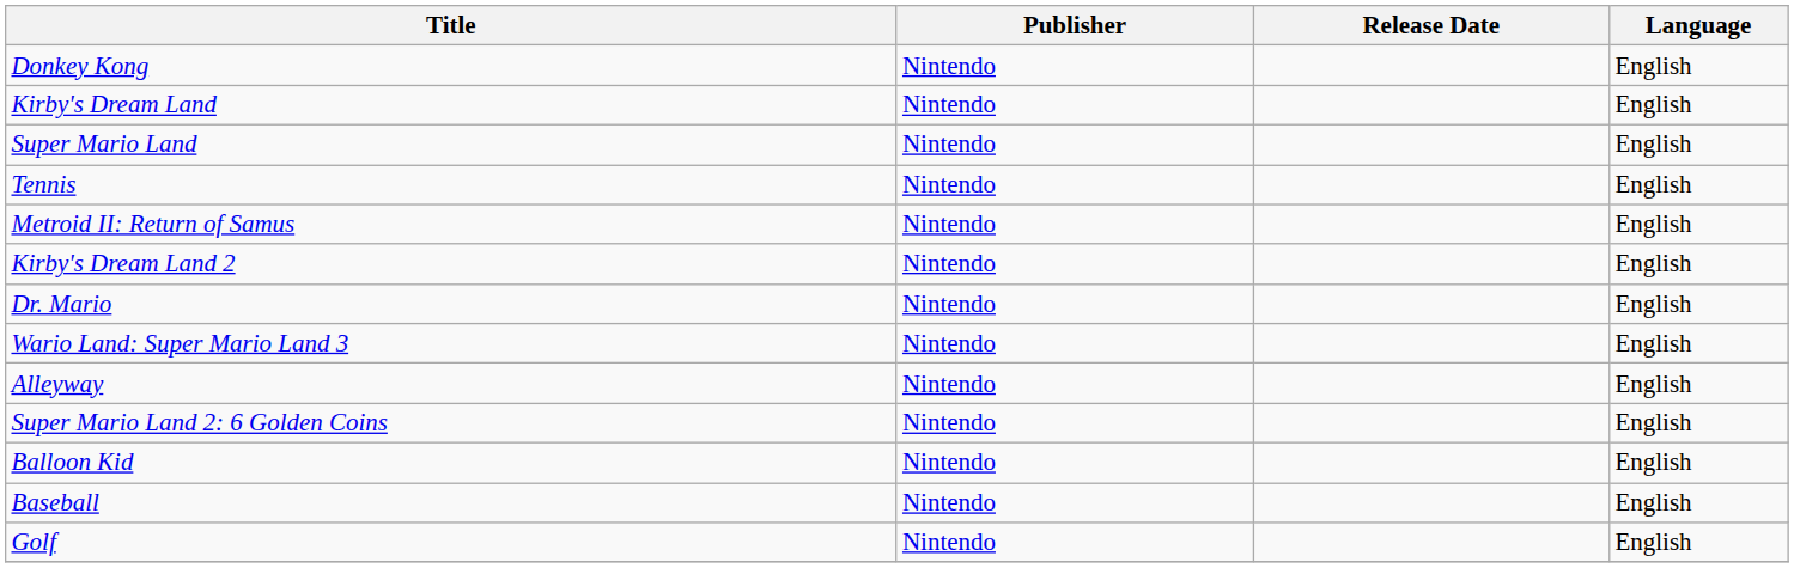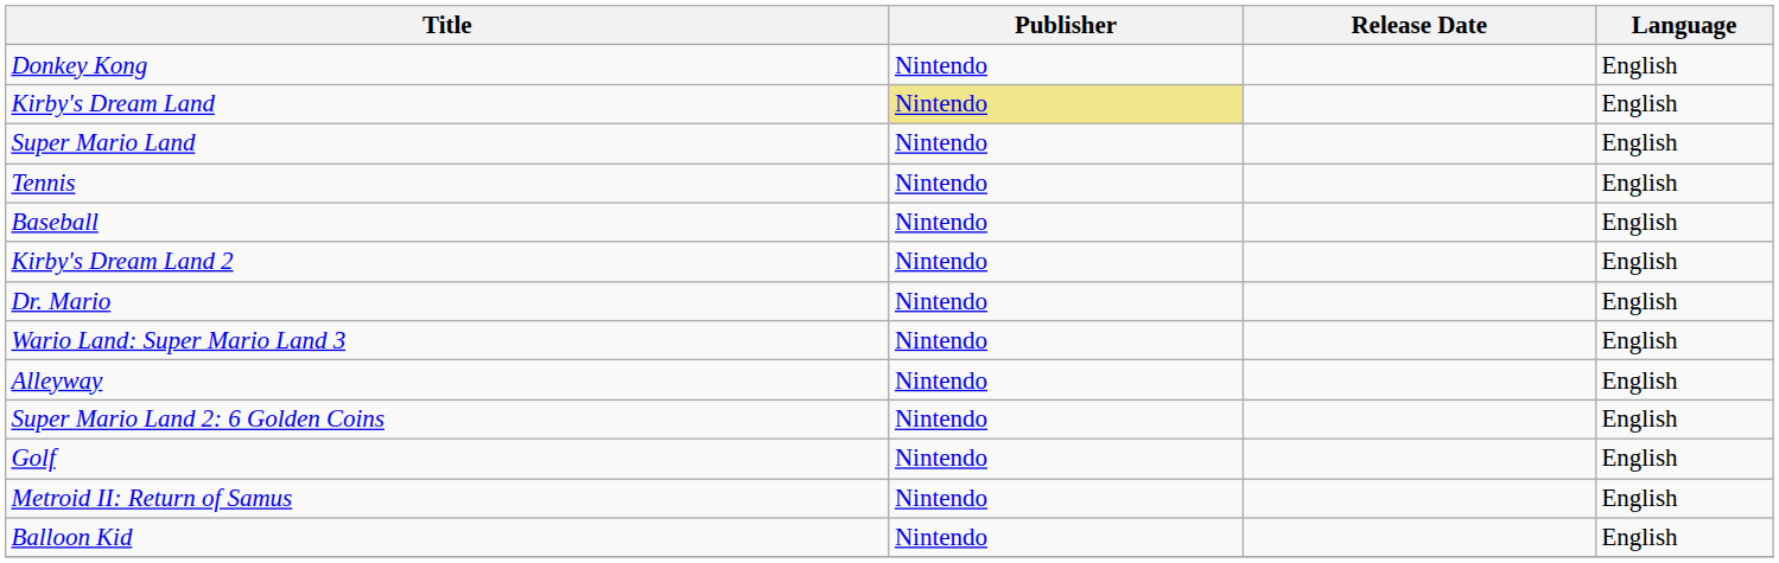 <table class="wikitable sortable" style="width:90%">
 <tr>
 <th width="50%">Title</th>
 <th width="20%">Publisher</th>
 <th width="20%">Release Date</th>
 <th width="10%">Language</th>
 </tr>
 <tr>
 <td><em><a href='#'>Donkey Kong</a></em></td>
 <td><a href='#'>Nintendo</a></td>
 <td></td>
 <td>English</td>
 </tr>
 <tr>
 <td><em><a href='#'>Kirby's Dream Land</a></em></td>
-<td><a href='#'>Nintendo</a></td>
+<td style="background: khaki;"><a href='#'>Nintendo</a></td>
 <td></td>
 <td>English</td>
 </tr>
 <tr>
 <td><em><a href='#'>Super Mario Land</a></em></td>
 <td><a href='#'>Nintendo</a></td>
 <td></td>
 <td>English</td>
 </tr>
 <tr>
 <td><em><a href='#'>Tennis</a></em></td>
 <td><a href='#'>Nintendo</a></td>
 <td></td>
 <td>English</td>
 </tr>
 <tr>
-<td><em><a href='#'>Metroid II: Return of Samus</a></em></td>
+<td><em><a href='#'>Baseball</a></em></td>
 <td><a href='#'>Nintendo</a></td>
 <td></td>
 <td>English</td>
 </tr>
 <tr>
 <td><em><a href='#'>Kirby's Dream Land 2</a></em></td>
 <td><a href='#'>Nintendo</a></td>
 <td></td>
 <td>English</td>
 </tr>
 <tr>
 <td><em><a href='#'>Dr. Mario</a></em></td>
 <td><a href='#'>Nintendo</a></td>
 <td></td>
 <td>English</td>
 </tr>
 <tr>
 <td><em><a href='#'>Wario Land: Super Mario Land 3</a></em></td>
 <td><a href='#'>Nintendo</a></td>
 <td></td>
 <td>English</td>
 </tr>
 <tr>
 <td><em><a href='#'>Alleyway</a></em></td>
 <td><a href='#'>Nintendo</a></td>
 <td></td>
 <td>English</td>
 </tr>
 <tr>
 <td><em><a href='#'>Super Mario Land 2: 6 Golden Coins</a></em></td>
 <td><a href='#'>Nintendo</a></td>
 <td></td>
 <td>English</td>
 </tr>
 <tr>
-<td><em><a href='#'>Balloon Kid</a></em></td>
+<td><em><a href='#'>Golf</a></em></td>
 <td><a href='#'>Nintendo</a></td>
 <td></td>
 <td>English</td>
 </tr>
 <tr>
-<td><em><a href='#'>Baseball</a></em></td>
+<td><em><a href='#'>Metroid II: Return of Samus</a></em></td>
 <td><a href='#'>Nintendo</a></td>
 <td></td>
 <td>English</td>
 </tr>
 <tr>
-<td><em><a href='#'>Golf</a></em></td>
+<td><em><a href='#'>Balloon Kid</a></em></td>
 <td><a href='#'>Nintendo</a></td>
 <td></td>
 <td>English</td>
 </tr>
 <tr>
 </tr>
 </table>
